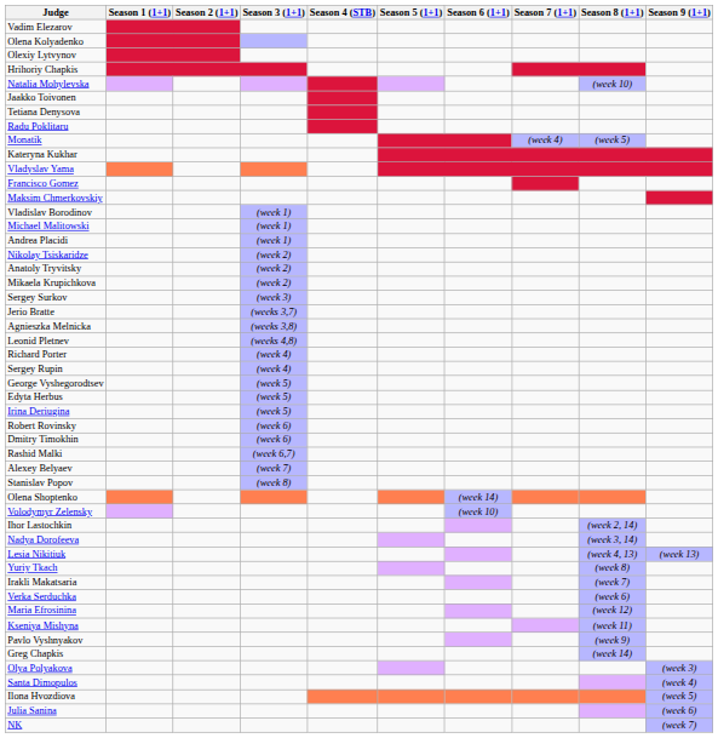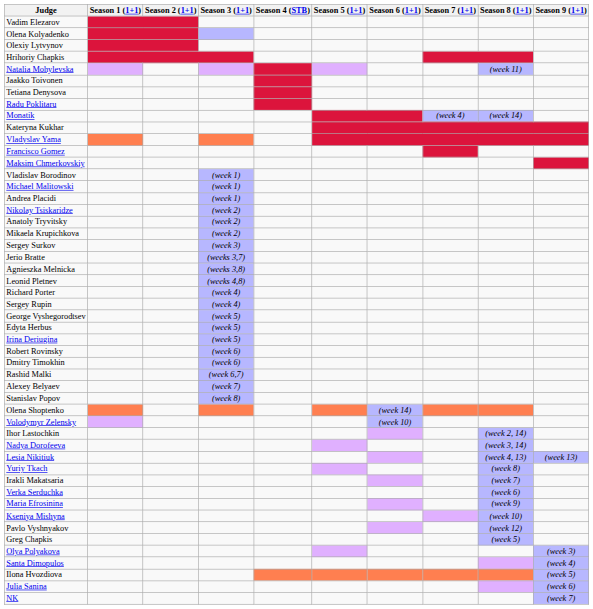 <table class="wikitable collapsible collapsed" style="margin:left; font-size:80%; line-height:12px;">
 <tr>
 <th>Judge</th>
 <th>Season 1 (<a href='#'>1+1</a>)</th>
 <th>Season 2 (<a href='#'>1+1</a>)</th>
 <th>Season 3 (<a href='#'>1+1</a>)</th>
 <th>Season 4 (<a href='#'>STB</a>)</th>
 <th>Season 5 (<a href='#'>1+1</a>)</th>
 <th>Season 6 (<a href='#'>1+1</a>)</th>
 <th>Season 7 (<a href='#'>1+1</a>)</th>
 <th>Season 8 (<a href='#'>1+1</a>)</th>
 <th>Season 9 (<a href='#'>1+1</a>)</th>
 </tr>
 <tr>
 <td>Vadim Elezarov</td>
 <td colspan=2 style="text-align:center; background:#DC143C;"></td>
 <td></td>
 <td></td>
 <td></td>
 <td></td>
 <td></td>
 <td></td>
 <td></td>
 </tr>
 <tr>
 <td>Olena Kolyadenko</td>
 <td colspan=2 style="text-align:center; background:#DC143C;"></td>
 <td colspan=1 style="text-align:center; background:#b7b7ff;"></td>
 <td></td>
 <td></td>
 <td></td>
 <td></td>
 <td></td>
 <td></td>
 </tr>
 <tr>
 <td>Olexiy Lytvynov</td>
 <td colspan=2 style="text-align:center; background:#DC143C;"></td>
 <td></td>
 <td></td>
 <td></td>
 <td></td>
 <td></td>
 <td></td>
 <td></td>
 </tr>
 <tr>
 <td>Hrihoriy Chapkis</td>
 <td colspan=3 style="text-align:center; background:#DC143C;"></td>
 <td></td>
 <td></td>
 <td></td>
 <td colspan=2 style="text-align:center; background:#DC143C;"></td>
 <td></td>
 </tr>
 <tr>
 <td><a href='#'>Natalia Mohylevska</a></td>
 <td colspan=1 style="text-align:center; background:#E0B0FF;"></td>
 <td></td>
 <td colspan=1 style="text-align:center; background:#E0B0FF;"></td>
 <td colspan=1 style="text-align:center; background:#DC143C;"></td>
 <td colspan=1 style="text-align:center; background:#E0B0FF;"></td>
 <td></td>
 <td></td>
-<td colspan=1 style="text-align:center; background:#b7b7ff;"><em>(week 10)</em></td>
+<td colspan=1 style="text-align:center; background:#b7b7ff;"><em>(week 11)</em></td>
 <td></td>
 </tr>
 <tr>
 <td>Jaakko Toivonen</td>
 <td></td>
 <td></td>
 <td></td>
 <td colspan=1 style="text-align:center; background:#DC143C;"></td>
 <td></td>
 <td></td>
 <td></td>
 <td></td>
 <td></td>
 </tr>
 <tr>
 <td>Tetiana Denysova</td>
 <td></td>
 <td></td>
 <td></td>
 <td colspan=1 style="text-align:center; background:#DC143C;"></td>
 <td></td>
 <td></td>
 <td></td>
 <td></td>
 <td></td>
 </tr>
 <tr>
 <td><a href='#'>Radu Poklitaru</a></td>
 <td></td>
 <td></td>
 <td></td>
 <td colspan=1 style="text-align:center; background:#DC143C;"></td>
 <td></td>
 <td></td>
 <td></td>
 <td></td>
 <td></td>
 </tr>
 <tr>
 <td><a href='#'>Monatik</a></td>
 <td></td>
 <td></td>
 <td></td>
 <td></td>
 <td colspan=2 style="text-align:center; background:#DC143C;"></td>
 <td colspan=1 style="text-align:center; background:#b7b7ff;"><em>(week 4)</em></td>
-<td colspan=1 style="text-align:center; background:#b7b7ff;"><em>(week 5)</em></td>
+<td colspan=1 style="text-align:center; background:#b7b7ff;"><em>(week 14)</em></td>
 <td></td>
 </tr>
 <tr>
 <td>Kateryna Kukhar</td>
 <td></td>
 <td></td>
 <td></td>
 <td></td>
 <td colspan=5 style="text-align:center; background:#DC143C;"></td>
 </tr>
 <tr>
 <td><a href='#'>Vladyslav Yama</a></td>
 <td colspan=1 style="text-align:center; background:#FF7F50;"></td>
 <td></td>
 <td colspan=1 style="text-align:center; background:#FF7F50;"></td>
 <td></td>
 <td colspan=5 style="text-align:center; background:#DC143C;"></td>
 </tr>
 <tr>
 <td><a href='#'>Francisco Gomez</a></td>
 <td></td>
 <td></td>
 <td></td>
 <td></td>
 <td></td>
 <td></td>
 <td colspan=1 style="text-align:center; background:#DC143C;"></td>
 <td></td>
 <td></td>
 </tr>
 <tr>
 <td><a href='#'>Maksim Chmerkovskiy</a></td>
 <td></td>
 <td></td>
 <td></td>
 <td></td>
 <td></td>
 <td></td>
 <td></td>
 <td></td>
 <td colspan=1 style="text-align:center; background:#DC143C;"></td>
 </tr>
 <tr>
 <td>Vladislav Borodinov</td>
 <td></td>
 <td></td>
 <td colspan=1 style="text-align:center; background:#b7b7ff;"><em>(week 1)</em></td>
 <td></td>
 <td></td>
 <td></td>
 <td></td>
 <td></td>
 <td></td>
 </tr>
 <tr>
 <td><a href='#'>Michael Malitowski</a></td>
 <td></td>
 <td></td>
 <td colspan=1 style="text-align:center; background:#b7b7ff;"><em>(week 1)</em></td>
 <td></td>
 <td></td>
 <td></td>
 <td></td>
 <td></td>
 <td></td>
 </tr>
 <tr>
 <td>Andrea Placidi</td>
 <td></td>
 <td></td>
 <td colspan=1 style="text-align:center; background:#b7b7ff;"><em>(week 1)</em></td>
 <td></td>
 <td></td>
 <td></td>
 <td></td>
 <td></td>
 <td></td>
 </tr>
 <tr>
 <td><a href='#'>Nikolay Tsiskaridze</a></td>
 <td></td>
 <td></td>
 <td colspan=1 style="text-align:center; background:#b7b7ff;"><em>(week 2)</em></td>
 <td></td>
 <td></td>
 <td></td>
 <td></td>
 <td></td>
 <td></td>
 </tr>
 <tr>
 <td>Anatoly Tryvitsky</td>
 <td></td>
 <td></td>
 <td colspan=1 style="text-align:center; background:#b7b7ff;"><em>(week 2)</em></td>
 <td></td>
 <td></td>
 <td></td>
 <td></td>
 <td></td>
 <td></td>
 </tr>
 <tr>
 <td>Mikaela Krupichkova</td>
 <td></td>
 <td></td>
 <td colspan=1 style="text-align:center; background:#b7b7ff;"><em>(week 2)</em></td>
 <td></td>
 <td></td>
 <td></td>
 <td></td>
 <td></td>
 <td></td>
 </tr>
 <tr>
 <td>Sergey Surkov</td>
 <td></td>
 <td></td>
 <td colspan=1 style="text-align:center; background:#b7b7ff;"><em>(week 3)</em></td>
 <td></td>
 <td></td>
 <td></td>
 <td></td>
 <td></td>
 <td></td>
 </tr>
 <tr>
 <td>Jerio Bratte</td>
 <td></td>
 <td></td>
 <td colspan=1 style="text-align:center; background:#b7b7ff;"><em>(weeks 3,7)</em></td>
 <td></td>
 <td></td>
 <td></td>
 <td></td>
 <td></td>
 <td></td>
 </tr>
 <tr>
 <td>Agnieszka Melnicka</td>
 <td></td>
 <td></td>
 <td colspan=1 style="text-align:center; background:#b7b7ff;"><em>(weeks 3,8)</em></td>
 <td></td>
 <td></td>
 <td></td>
 <td></td>
 <td></td>
 <td></td>
 </tr>
 <tr>
 <td>Leonid Pletnev</td>
 <td></td>
 <td></td>
 <td colspan=1 style="text-align:center; background:#b7b7ff;"><em>(weeks 4,8)</em></td>
 <td></td>
 <td></td>
 <td></td>
 <td></td>
 <td></td>
 <td></td>
 </tr>
 <tr>
 <td>Richard Porter</td>
 <td></td>
 <td></td>
 <td colspan=1 style="text-align:center; background:#b7b7ff;"><em>(week 4)</em></td>
 <td></td>
 <td></td>
 <td></td>
 <td></td>
 <td></td>
 <td></td>
 </tr>
 <tr>
 <td>Sergey Rupin</td>
 <td></td>
 <td></td>
 <td colspan=1 style="text-align:center; background:#b7b7ff;"><em>(week 4)</em></td>
 <td></td>
 <td></td>
 <td></td>
 <td></td>
 <td></td>
 <td></td>
 </tr>
 <tr>
 <td>George Vyshegorodtsev</td>
 <td></td>
 <td></td>
 <td colspan=1 style="text-align:center; background:#b7b7ff;"><em>(week 5)</em></td>
 <td></td>
 <td></td>
 <td></td>
 <td></td>
 <td></td>
 <td></td>
 </tr>
 <tr>
 <td>Edyta Herbus</td>
 <td></td>
 <td></td>
 <td colspan=1 style="text-align:center; background:#b7b7ff;"><em>(week 5)</em></td>
 <td></td>
 <td></td>
 <td></td>
 <td></td>
 <td></td>
 <td></td>
 </tr>
 <tr>
 <td><a href='#'>Irina Deriugina</a></td>
 <td></td>
 <td></td>
 <td colspan=1 style="text-align:center; background:#b7b7ff;"><em>(week 5)</em></td>
 <td></td>
 <td></td>
 <td></td>
 <td></td>
 <td></td>
 <td></td>
 </tr>
 <tr>
 <td>Robert Rovinsky</td>
 <td></td>
 <td></td>
 <td colspan=1 style="text-align:center; background:#b7b7ff;"><em>(week 6)</em></td>
 <td></td>
 <td></td>
 <td></td>
 <td></td>
 <td></td>
 <td></td>
 </tr>
 <tr>
 <td>Dmitry Timokhin</td>
 <td></td>
 <td></td>
 <td colspan=1 style="text-align:center; background:#b7b7ff;"><em>(week 6)</em></td>
 <td></td>
 <td></td>
 <td></td>
 <td></td>
 <td></td>
 <td></td>
 </tr>
 <tr>
 <td>Rashid Malki</td>
 <td></td>
 <td></td>
 <td colspan=1 style="text-align:center; background:#b7b7ff;"><em>(week 6,7)</em></td>
 <td></td>
 <td></td>
 <td></td>
 <td></td>
 <td></td>
 <td></td>
 </tr>
 <tr>
 <td>Alexey Belyaev</td>
 <td></td>
 <td></td>
 <td colspan=1 style="text-align:center; background:#b7b7ff;"><em>(week 7)</em></td>
 <td></td>
 <td></td>
 <td></td>
 <td></td>
 <td></td>
 <td></td>
 </tr>
 <tr>
 <td>Stanislav Popov</td>
 <td></td>
 <td></td>
 <td colspan=1 style="text-align:center; background:#b7b7ff;"><em>(week 8)</em></td>
 <td></td>
 <td></td>
 <td></td>
 <td></td>
 <td></td>
 <td></td>
 </tr>
 <tr>
 <td>Olena Shoptenko</td>
 <td colspan=1 style="text-align:center; background:#FF7F50;"></td>
 <td></td>
 <td colspan=1 style="text-align:center; background:#FF7F50;"></td>
 <td></td>
 <td colspan=1 style="text-align:center; background:#FF7F50;"></td>
 <td colspan=1 style="text-align:center; background:#b7b7ff;"><em>(week 14)</em></td>
 <td colspan=1 style="text-align:center; background:#FF7F50;"></td>
 <td colspan=1 style="text-align:center; background:#FF7F50;"></td>
 <td></td>
 </tr>
 <tr>
 <td><a href='#'>Volodymyr Zelensky</a></td>
 <td colspan=1 style="text-align:center; background:#E0B0FF;"></td>
 <td></td>
 <td></td>
 <td></td>
 <td></td>
 <td colspan=1 style="text-align:center; background:#b7b7ff;"><em>(week 10)</em></td>
 <td></td>
 <td></td>
 <td></td>
 </tr>
 <tr>
 <td>Ihor Lastochkin</td>
 <td></td>
 <td></td>
 <td></td>
 <td></td>
 <td></td>
 <td colspan=1 style="text-align:center; background:#E0B0FF;"></td>
 <td></td>
 <td colspan=1 style="text-align:center; background:#b7b7ff;"><em>(week 2, 14)</em></td>
 <td></td>
 </tr>
 <tr>
 <td><a href='#'>Nadya Dorofeeva</a></td>
 <td></td>
 <td></td>
 <td></td>
 <td></td>
 <td colspan=1 style="text-align:center; background:#E0B0FF;"></td>
 <td></td>
 <td></td>
 <td colspan=1 style="text-align:center; background:#b7b7ff;"><em>(week 3, 14)</em></td>
 <td></td>
 </tr>
 <tr>
 <td><a href='#'>Lesia Nikitiuk</a></td>
 <td></td>
 <td></td>
 <td></td>
 <td></td>
 <td></td>
 <td colspan=1 style="text-align:center; background:#E0B0FF;"></td>
 <td></td>
 <td colspan=1 style="text-align:center; background:#b7b7ff;"><em>(week 4, 13)</em></td>
 <td colspan=1 style="text-align:center; background:#b7b7ff;"><em>(week 13)</em></td>
 </tr>
 <tr>
 <td><a href='#'>Yuriy Tkach</a></td>
 <td></td>
 <td></td>
 <td></td>
 <td></td>
 <td colspan=1 style="text-align:center; background:#E0B0FF;"></td>
 <td></td>
 <td></td>
 <td colspan=1 style="text-align:center; background:#b7b7ff;"><em>(week 8)</em></td>
 <td></td>
 </tr>
 <tr>
 <td>Irakli Makatsaria</td>
 <td></td>
 <td></td>
 <td></td>
 <td></td>
 <td></td>
 <td colspan=1 style="text-align:center; background:#E0B0FF;"></td>
 <td></td>
 <td colspan=1 style="text-align:center; background:#b7b7ff;"><em>(week 7)</em></td>
 <td></td>
 </tr>
 <tr>
 <td><a href='#'>Verka Serduchka</a></td>
 <td></td>
 <td></td>
 <td></td>
 <td></td>
 <td></td>
 <td></td>
 <td></td>
 <td colspan=1 style="text-align:center; background:#b7b7ff;"><em>(week 6)</em></td>
 <td></td>
 </tr>
 <tr>
 <td><a href='#'>Maria Efrosinina</a></td>
 <td></td>
 <td></td>
 <td></td>
 <td></td>
 <td></td>
 <td colspan=1 style="text-align:center; background:#E0B0FF;"></td>
 <td></td>
-<td colspan=1 style="text-align:center; background:#b7b7ff;"><em>(week 12)</em></td>
+<td colspan=1 style="text-align:center; background:#b7b7ff;"><em>(week 9)</em></td>
 <td></td>
 </tr>
 <tr>
 <td><a href='#'>Kseniya Mishyna</a></td>
 <td></td>
 <td></td>
 <td></td>
 <td></td>
 <td></td>
 <td></td>
 <td colspan=1 style="text-align:center; background:#E0B0FF;"></td>
-<td colspan=1 style="text-align:center; background:#b7b7ff;"><em>(week 11)</em></td>
+<td colspan=1 style="text-align:center; background:#b7b7ff;"><em>(week 10)</em></td>
 <td></td>
 </tr>
 <tr>
 <td>Pavlo Vyshnyakov</td>
 <td></td>
 <td></td>
 <td></td>
 <td></td>
 <td></td>
 <td colspan=1 style="text-align:center; background:#E0B0FF;"></td>
 <td></td>
-<td colspan=1 style="text-align:center; background:#b7b7ff;"><em>(week 9)</em></td>
+<td colspan=1 style="text-align:center; background:#b7b7ff;"><em>(week 12)</em></td>
 <td></td>
 </tr>
 <tr>
 <td>Greg Chapkis</td>
 <td></td>
 <td></td>
 <td></td>
 <td></td>
 <td></td>
 <td></td>
 <td></td>
-<td colspan=1 style="text-align:center; background:#b7b7ff;"><em>(week 14)</em></td>
+<td colspan=1 style="text-align:center; background:#b7b7ff;"><em>(week 5)</em></td>
 <td></td>
 </tr>
 <tr>
 <td><a href='#'>Olya Polyakova</a></td>
 <td></td>
 <td></td>
 <td></td>
 <td></td>
 <td colspan=1 style="text-align:center; background:#E0B0FF;"></td>
 <td></td>
 <td></td>
 <td></td>
 <td colspan=1 style="text-align:center; background:#b7b7ff;"><em>(week 3)</em></td>
 </tr>
 <tr>
 <td><a href='#'>Santa Dimopulos</a></td>
 <td></td>
 <td></td>
 <td></td>
 <td></td>
 <td></td>
 <td></td>
 <td></td>
 <td colspan=1 style="text-align:center; background:#E0B0FF;"></td>
 <td colspan=1 style="text-align:center; background:#b7b7ff;"><em>(week 4)</em></td>
 </tr>
 <tr>
 <td>Ilona Hvozdiova</td>
 <td></td>
 <td></td>
 <td></td>
 <td colspan=1 style="text-align:center; background:#FF7F50;"></td>
 <td colspan=1 style="text-align:center; background:#FF7F50;"></td>
 <td colspan=1 style="text-align:center; background:#FF7F50;"></td>
 <td colspan=1 style="text-align:center; background:#FF7F50;"></td>
 <td colspan=1 style="text-align:center; background:#FF7F50;"></td>
 <td colspan=1 style="text-align:center; background:#b7b7ff;"><em>(week 5)</em></td>
 </tr>
 <tr>
 <td><a href='#'>Julia Sanina</a></td>
 <td></td>
 <td></td>
 <td></td>
 <td></td>
 <td></td>
 <td></td>
 <td></td>
 <td colspan=1 style="text-align:center; background:#E0B0FF;"></td>
 <td colspan=1 style="text-align:center; background:#b7b7ff;"><em>(week 6)</em></td>
 </tr>
 <tr>
 <td><a href='#'>NK</a></td>
 <td></td>
 <td></td>
 <td></td>
 <td></td>
 <td></td>
 <td></td>
 <td></td>
 <td></td>
 <td colspan=1 style="text-align:center; background:#b7b7ff;"><em>(week 7)</em></td>
 </tr>
 </table>
